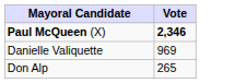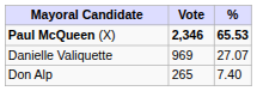 <table class="wikitable">
 <tr>
 <th style="background:#ddf; width:200px;">Mayoral Candidate</th>
 <th style="background:#ddf; width:50px;">Vote</th>
+<th style="background:#ddf; width:30px;">%</th>
 </tr>
 <tr>
 <td><strong>Paul McQueen</strong> (X)</td>
 <td><strong>2,346</strong></td>
+<td><strong>65.53</strong></td>
 </tr>
 <tr>
 <td>Danielle Valiquette</td>
 <td>969</td>
+<td>27.07</td>
 </tr>
 <tr>
 <td>Don Alp</td>
 <td>265</td>
+<td>7.40</td>
 </tr>
 </table>
